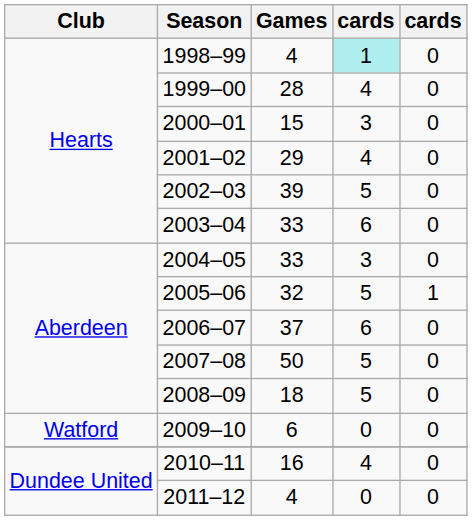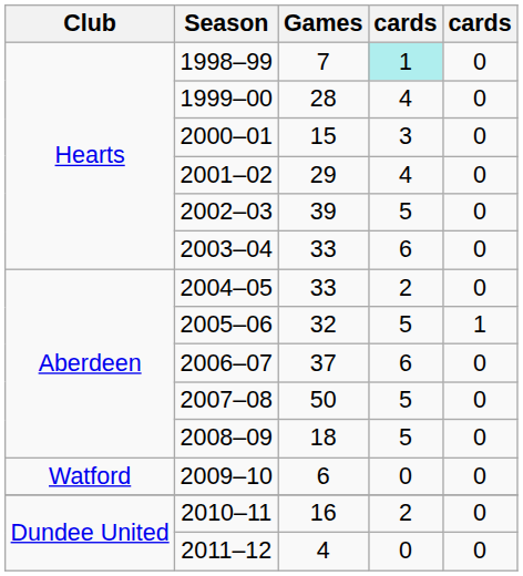 <table class="wikitable" style="text-align:center">
 <tr>
 <th>Club</th>
 <th>Season</th>
 <th>Games</th>
 <th> cards</th>
 <th> cards</th>
 </tr>
 <tr>
 <td rowspan="6"><a href='#'>Hearts</a></td>
 <td>1998–99</td>
-<td>4</td>
+<td>7</td>
 <td style="background: paleturquoise;">1</td>
 <td>0</td>
 </tr>
 <tr>
 <td>1999–00</td>
 <td>28</td>
 <td>4</td>
 <td>0</td>
 </tr>
 <tr>
 <td>2000–01</td>
 <td>15</td>
 <td>3</td>
 <td>0</td>
 </tr>
 <tr>
 <td>2001–02</td>
 <td>29</td>
 <td>4</td>
 <td>0</td>
 </tr>
 <tr>
 <td>2002–03</td>
 <td>39</td>
 <td>5</td>
 <td>0</td>
 </tr>
 <tr>
 <td>2003–04</td>
 <td>33</td>
 <td>6</td>
 <td>0</td>
 </tr>
 <tr>
 <td rowspan="5"><a href='#'>Aberdeen</a></td>
 <td>2004–05</td>
 <td>33</td>
-<td>3</td>
+<td>2</td>
 <td>0</td>
 </tr>
 <tr>
 <td>2005–06</td>
 <td>32</td>
 <td>5</td>
 <td>1</td>
 </tr>
 <tr>
 <td>2006–07</td>
 <td>37</td>
 <td>6</td>
 <td>0</td>
 </tr>
 <tr>
 <td>2007–08</td>
 <td>50</td>
 <td>5</td>
 <td>0</td>
 </tr>
 <tr>
 <td>2008–09</td>
 <td>18</td>
 <td>5</td>
 <td>0</td>
 </tr>
 <tr>
 <td><a href='#'>Watford</a></td>
 <td>2009–10</td>
 <td>6</td>
 <td>0</td>
 <td>0</td>
 </tr>
 <tr>
 </tr>
 <tr>
 <td rowspan="2"><a href='#'>Dundee United</a></td>
 <td>2010–11</td>
 <td>16</td>
-<td>4</td>
+<td>2</td>
 <td>0</td>
 </tr>
 <tr>
 <td>2011–12</td>
 <td>4</td>
 <td>0</td>
 <td>0</td>
 </tr>
 </table>
